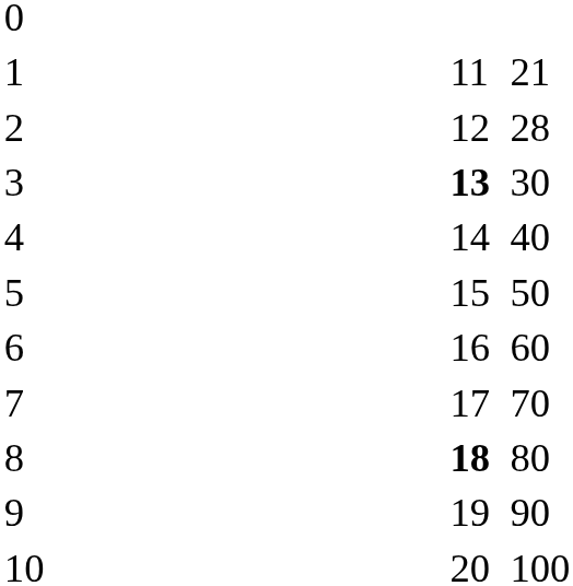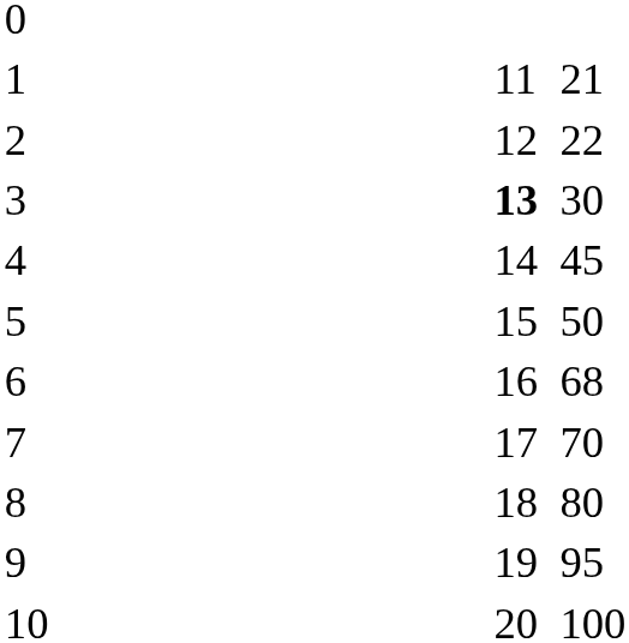 <table>
 <tr>
 <td width="20">0</td>
 <td width="150"></td>
 <td></td>
 <td></td>
 <td></td>
 <td></td>
 </tr>
 <tr>
 <td>1</td>
 <td></td>
 <td>11</td>
 <td></td>
 <td>21</td>
 <td></td>
 </tr>
 <tr>
 <td>2</td>
 <td></td>
 <td>12</td>
 <td></td>
-<td>28</td>
+<td>22</td>
 <td></td>
 </tr>
 <tr>
 <td>3</td>
 <td></td>
 <td><strong>13</strong></td>
 <td></td>
 <td>30</td>
 <td></td>
 </tr>
 <tr>
 <td>4</td>
 <td></td>
 <td>14</td>
 <td></td>
-<td>40</td>
+<td>45</td>
 <td></td>
 </tr>
 <tr>
 <td>5</td>
 <td></td>
 <td>15</td>
 <td></td>
 <td>50</td>
 <td></td>
 </tr>
 <tr>
 <td>6</td>
 <td></td>
 <td>16</td>
 <td></td>
-<td>60</td>
+<td>68</td>
 <td></td>
 </tr>
 <tr>
 <td>7</td>
 <td></td>
 <td>17</td>
 <td></td>
 <td>70</td>
 <td></td>
 </tr>
 <tr>
 <td>8</td>
 <td></td>
-<td><strong>18</strong></td>
+<td>18</td>
 <td></td>
 <td>80</td>
 <td></td>
 </tr>
 <tr>
 <td>9</td>
 <td></td>
 <td>19</td>
 <td></td>
-<td>90</td>
+<td>95</td>
 <td></td>
 </tr>
 <tr>
 <td>10</td>
 <td></td>
 <td>20</td>
 <td></td>
 <td>100</td>
 <td></td>
 </tr>
 </table>
